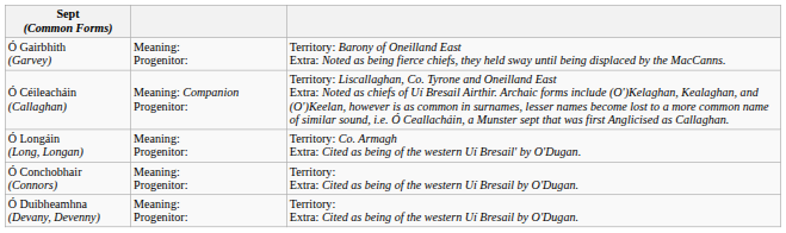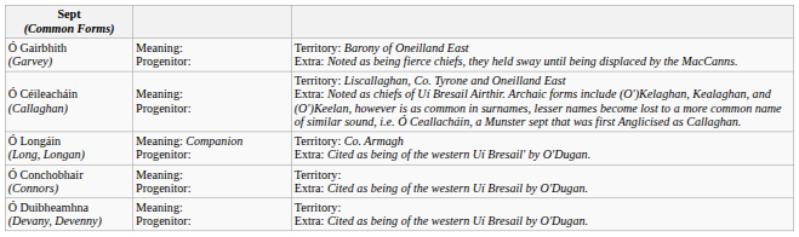 <table class="wikitable">
 <tr>
 <th width="160"><strong>Sept</strong><br><strong><em>(Common Forms)</em></strong></th>
 <th width="200"></th>
 <th width="650"></th>
 </tr>
 <tr>
 <td>Ó Gairbhith<br><em>(Garvey)</em></td>
 <td>Meaning:<br>Progenitor:</td>
 <td>Territory: <em>Barony of Oneilland East</em><br>Extra: <em>Noted as being fierce chiefs, they held sway until being displaced by the MacCanns.</em></td>
 </tr>
 <tr>
 <td>Ó Céileacháin<br><em>(Callaghan)</em></td>
-<td>Meaning: <em>Companion</em><br>Progenitor:</td>
+<td>Meaning:<br>Progenitor:</td>
 <td>Territory: <em>Liscallaghan, Co. Tyrone and Oneilland East</em><br>Extra: <em>Noted as chiefs of Uí Bresail Airthir. Archaic forms include (O')Kelaghan, Kealaghan, and (O')Keelan, however is as common in surnames, lesser names become lost to a more common name of similar sound, i.e. Ó Ceallacháin, a Munster sept that was first Anglicised as Callaghan.</em></td>
 </tr>
 <tr>
 <td>Ó Longáin<br><em>(Long, Longan)</em></td>
-<td>Meaning:<br>Progenitor:</td>
+<td>Meaning: <em>Companion</em><br>Progenitor:</td>
 <td>Territory: <em>Co. Armagh</em><br>Extra: <em>Cited as being of the western Uí Bresail' by O'Dugan.</em></td>
 </tr>
 <tr>
 <td>Ó Conchobhair<br><em>(Connors)</em></td>
 <td>Meaning:<br>Progenitor:</td>
 <td>Territory: <br>Extra: <em>Cited as being of the western Uí Bresail by O'Dugan.</em></td>
 </tr>
 <tr>
 <td>Ó Duibheamhna<br><em>(Devany, Devenny)</em></td>
 <td>Meaning:<br>Progenitor:</td>
 <td>Territory: <br>Extra: <em>Cited as being of the western Uí Bresail by O'Dugan.</em></td>
 </tr>
 </table>
